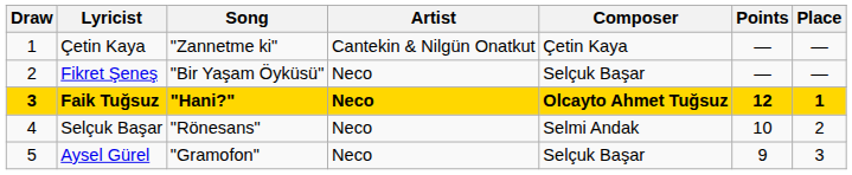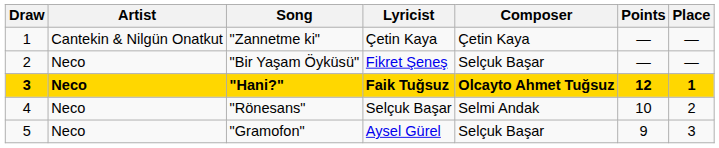 <table class="sortable wikitable" style="margin: 1em auto 1em auto; text-align:center">
 <tr>
 <th>Draw</th>
+<th>Artist</th>
+<th>Song</th>
 <th>Lyricist</th>
-<th>Song</th>
-<th>Artist</th>
 <th>Composer</th>
 <th>Points</th>
 <th>Place</th>
 </tr>
 <tr>
 <td>1</td>
+<td align="left">Cantekin & Nilgün Onatkut</td>
+<td align="left">"Zannetme ki"</td>
 <td align="left">Çetin Kaya</td>
-<td align="left">"Zannetme ki"</td>
-<td align="left">Cantekin & Nilgün Onatkut</td>
 <td align="left">Çetin Kaya</td>
 <td>—</td>
 <td>—</td>
 </tr>
 <tr>
 <td>2</td>
+<td align="left">Neco</td>
+<td align="left">"Bir Yaşam Öyküsü"</td>
 <td align="left"><a href='#'>Fikret Şeneş</a></td>
-<td align="left">"Bir Yaşam Öyküsü"</td>
-<td align="left">Neco</td>
 <td align="left">Selçuk Başar</td>
 <td>—</td>
 <td>—</td>
 </tr>
 <tr bgcolor="gold">
 <td><strong>3</strong></td>
+<td align="left"><strong>Neco</strong></td>
+<td align="left"><strong>"Hani?"</strong></td>
 <td align="left"><strong>Faik Tuğsuz</strong></td>
-<td align="left"><strong>"Hani?"</strong></td>
-<td align="left"><strong>Neco</strong></td>
 <td align="left"><strong>Olcayto Ahmet Tuğsuz</strong></td>
 <td><strong>12</strong></td>
 <td><strong>1</strong></td>
 </tr>
 <tr>
 <td>4</td>
+<td align="left">Neco</td>
+<td align="left">"Rönesans"</td>
 <td align="left">Selçuk Başar</td>
-<td align="left">"Rönesans"</td>
-<td align="left">Neco</td>
 <td align="left">Selmi Andak</td>
 <td>10</td>
 <td>2</td>
 </tr>
 <tr>
 <td>5</td>
+<td align="left">Neco</td>
+<td align="left">"Gramofon"</td>
 <td align="left"><a href='#'>Aysel Gürel</a></td>
-<td align="left">"Gramofon"</td>
-<td align="left">Neco</td>
 <td align="left">Selçuk Başar</td>
 <td>9</td>
 <td>3</td>
 </tr>
 </table>
